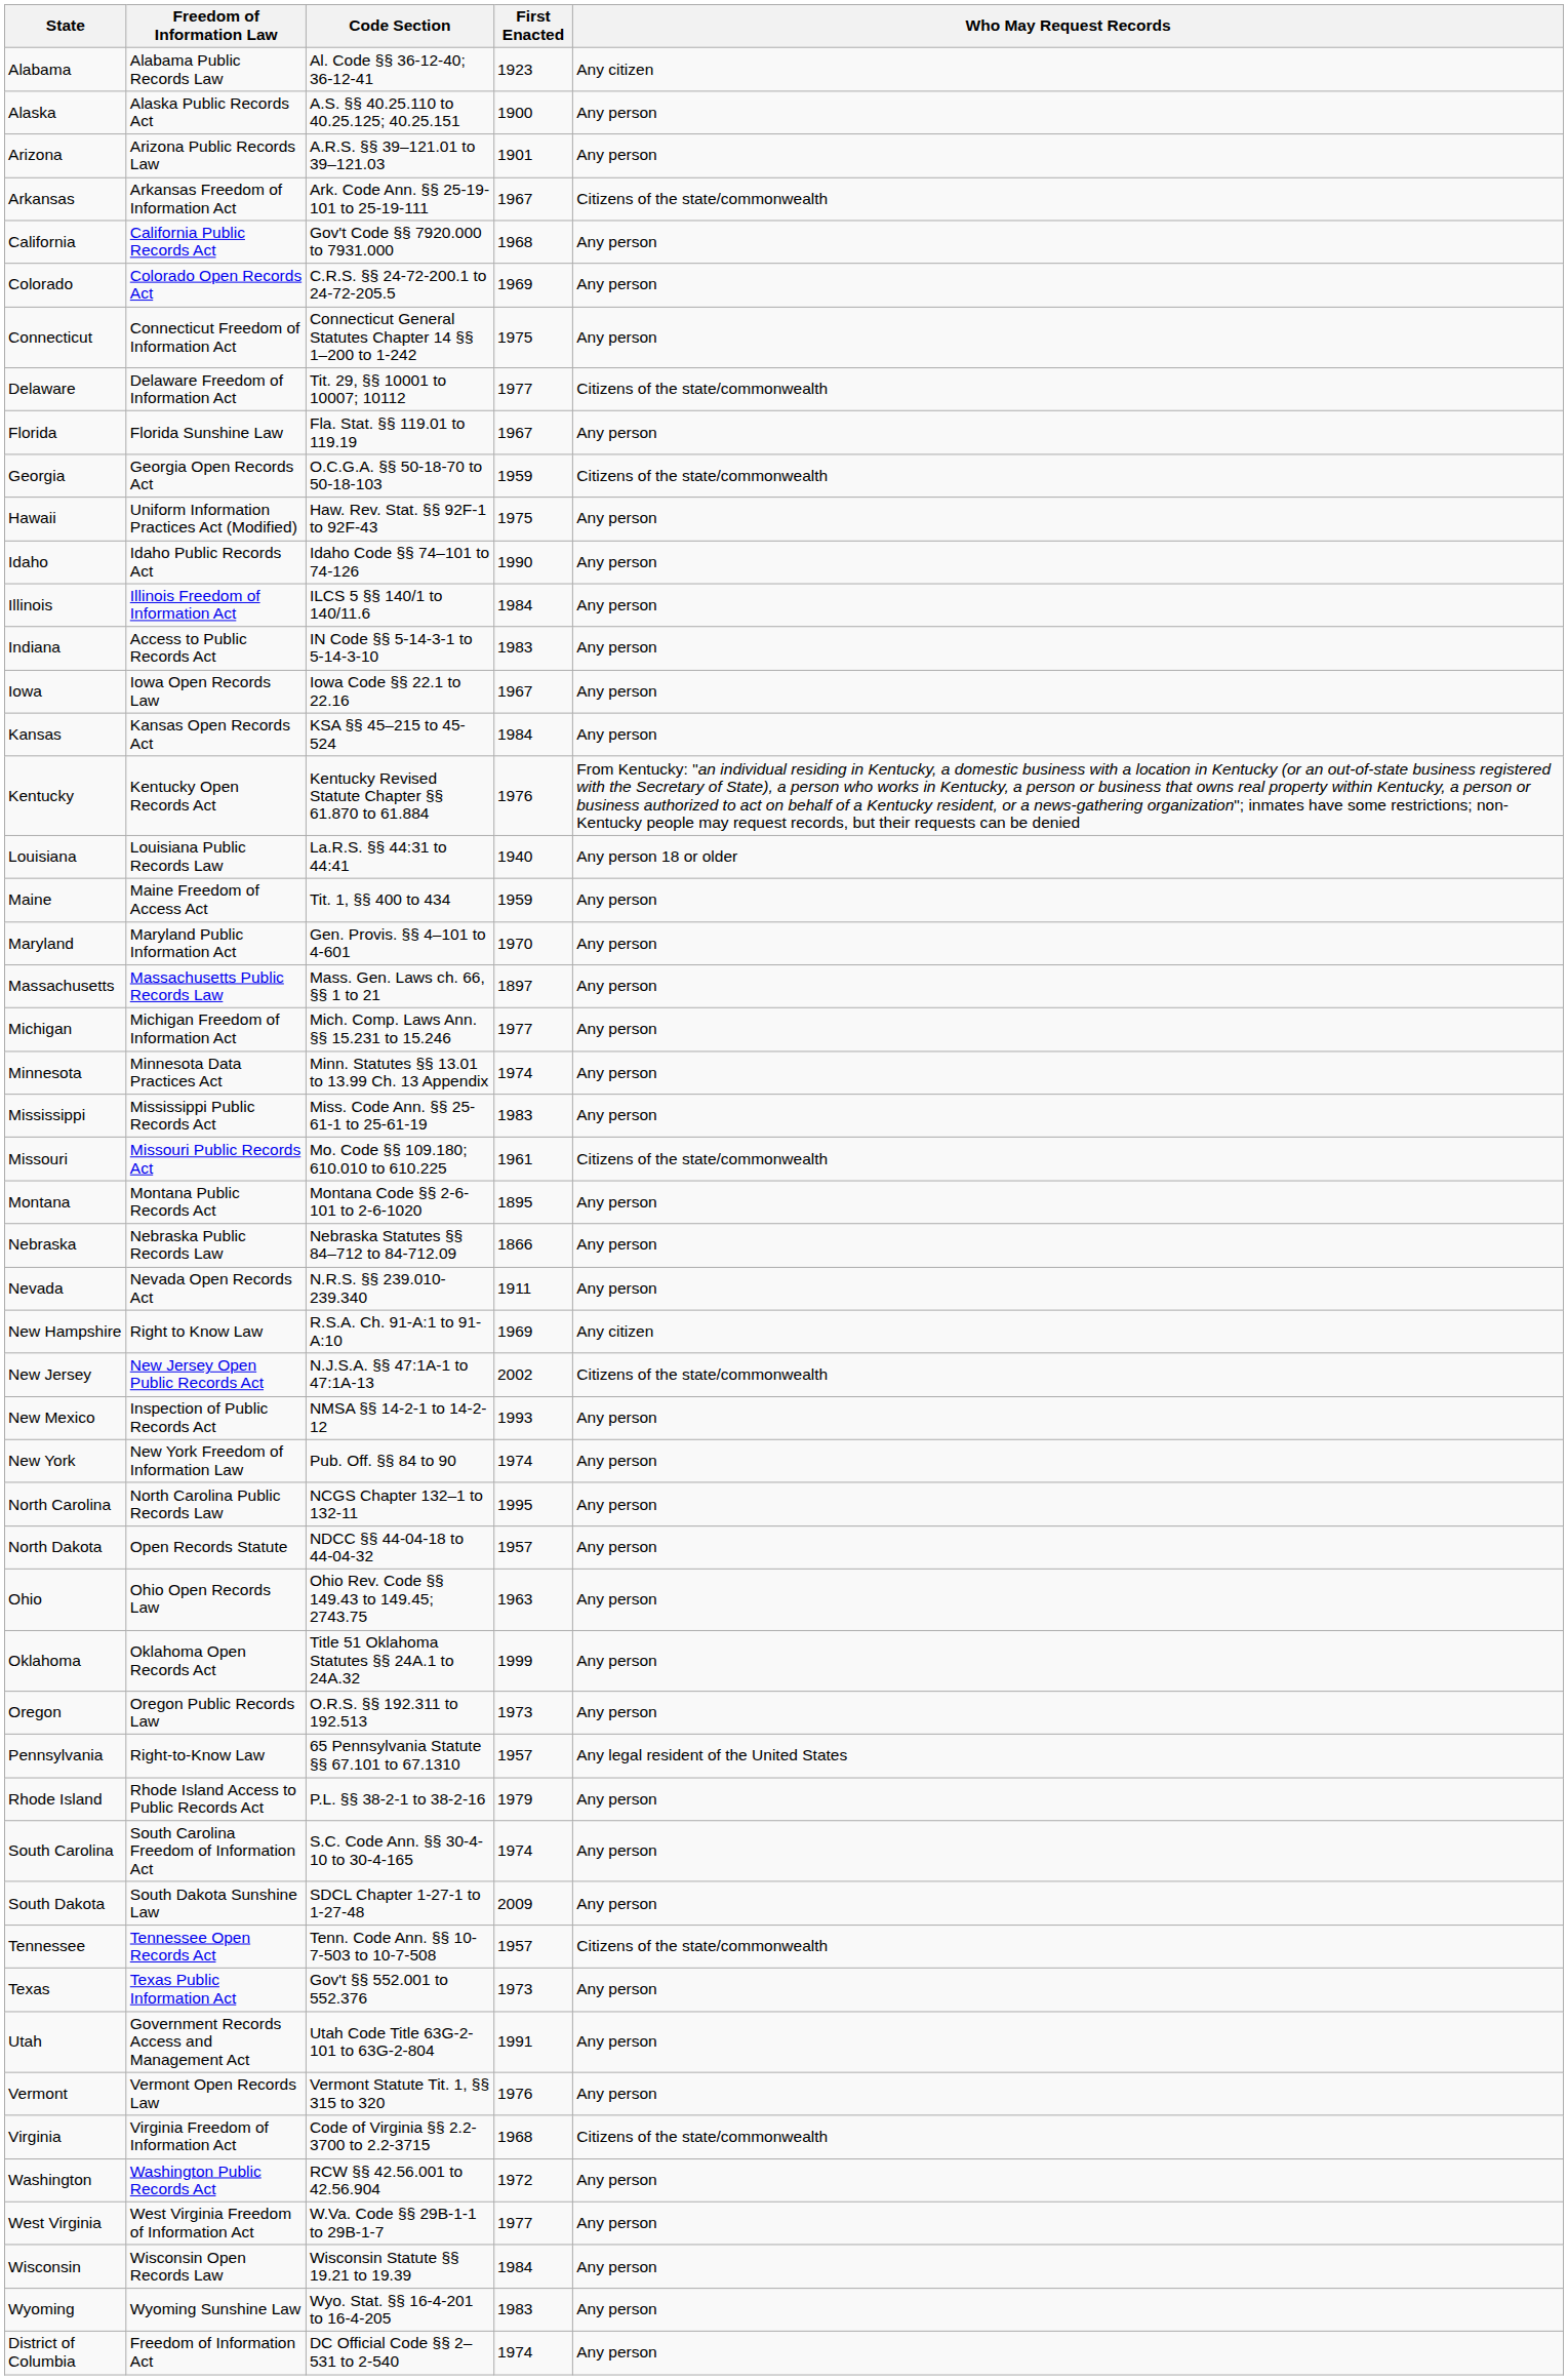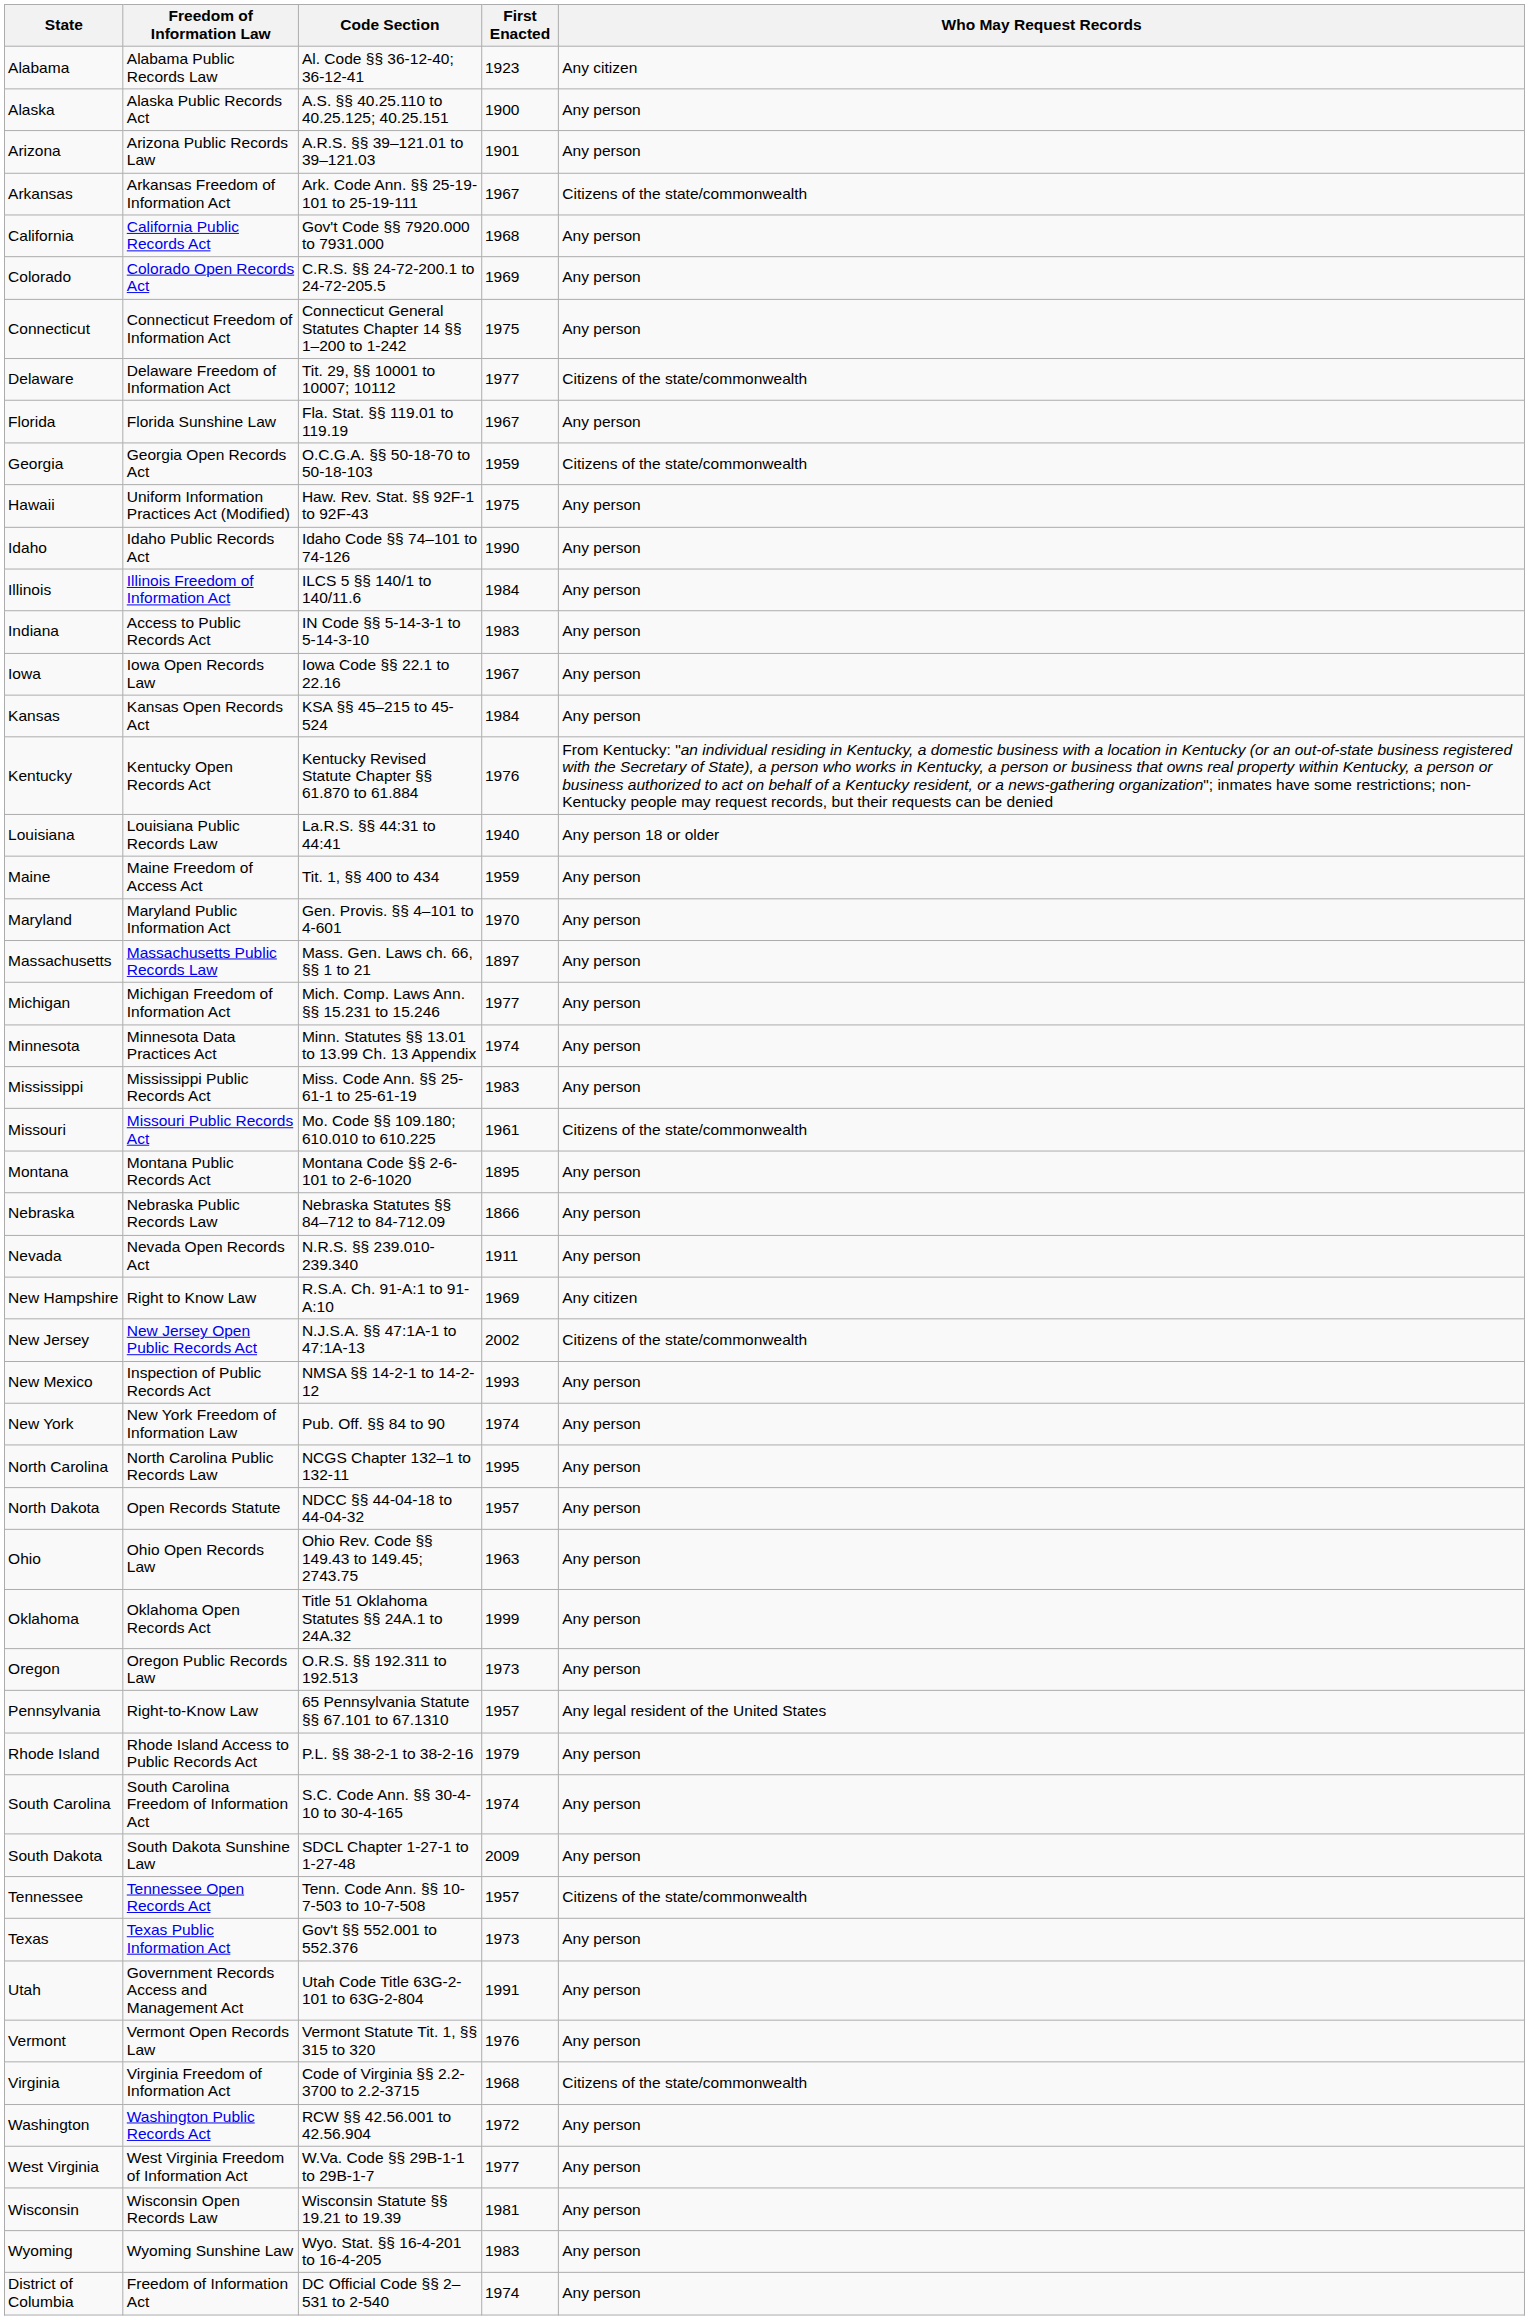 <table class="wikitable sortable">
 <tr>
 <th>State</th>
 <th>Freedom of Information Law</th>
 <th>Code Section</th>
 <th>First Enacted</th>
 <th>Who May Request Records</th>
 </tr>
 <tr>
 <td>Alabama</td>
 <td>Alabama Public Records Law</td>
 <td>Al. Code §§ 36-12-40; 36-12-41</td>
 <td>1923</td>
 <td>Any citizen</td>
 </tr>
 <tr>
 <td>Alaska</td>
 <td>Alaska Public Records Act</td>
 <td>A.S. §§ 40.25.110 to 40.25.125; 40.25.151</td>
 <td>1900</td>
 <td>Any person</td>
 </tr>
 <tr>
 <td>Arizona</td>
 <td>Arizona Public Records Law</td>
 <td>A.R.S. §§ 39–121.01 to 39–121.03</td>
 <td>1901</td>
 <td>Any person</td>
 </tr>
 <tr>
 <td>Arkansas</td>
 <td>Arkansas Freedom of Information Act</td>
 <td>Ark. Code Ann. §§ 25-19-101 to 25-19-111</td>
 <td>1967</td>
 <td>Citizens of the state/commonwealth</td>
 </tr>
 <tr>
 <td>California</td>
 <td><a href='#'>California Public Records Act</a></td>
 <td>Gov't Code §§ 7920.000 to 7931.000</td>
 <td>1968</td>
 <td>Any person</td>
 </tr>
 <tr>
 <td>Colorado</td>
 <td><a href='#'>Colorado Open Records Act</a></td>
 <td>C.R.S. §§ 24-72-200.1 to 24-72-205.5</td>
 <td>1969</td>
 <td>Any person</td>
 </tr>
 <tr>
 <td>Connecticut</td>
 <td>Connecticut Freedom of Information Act</td>
 <td>Connecticut General Statutes Chapter 14 §§ 1–200 to 1-242</td>
 <td>1975</td>
 <td>Any person</td>
 </tr>
 <tr>
 <td>Delaware</td>
 <td>Delaware Freedom of Information Act</td>
 <td>Tit. 29, §§ 10001 to 10007; 10112</td>
 <td>1977</td>
 <td>Citizens of the state/commonwealth</td>
 </tr>
 <tr>
 <td>Florida</td>
 <td>Florida Sunshine Law</td>
 <td>Fla. Stat. §§ 119.01 to 119.19</td>
 <td>1967</td>
 <td>Any person</td>
 </tr>
 <tr>
 <td>Georgia</td>
 <td>Georgia Open Records Act</td>
 <td>O.C.G.A. §§ 50-18-70 to 50-18-103</td>
 <td>1959</td>
 <td>Citizens of the state/commonwealth</td>
 </tr>
 <tr>
 <td>Hawaii</td>
 <td>Uniform Information Practices Act (Modified)</td>
 <td>Haw. Rev. Stat. §§ 92F-1 to 92F-43</td>
 <td>1975</td>
 <td>Any person</td>
 </tr>
 <tr>
 <td>Idaho</td>
 <td>Idaho Public Records Act</td>
 <td>Idaho Code §§ 74–101 to 74-126</td>
 <td>1990</td>
 <td>Any person</td>
 </tr>
 <tr>
 <td>Illinois</td>
 <td><a href='#'>Illinois Freedom of Information Act</a></td>
 <td>ILCS 5 §§ 140/1 to 140/11.6</td>
 <td>1984</td>
 <td>Any person</td>
 </tr>
 <tr>
 <td>Indiana</td>
 <td>Access to Public Records Act</td>
 <td>IN Code §§ 5-14-3-1 to 5-14-3-10</td>
 <td>1983</td>
 <td>Any person</td>
 </tr>
 <tr>
 <td>Iowa</td>
 <td>Iowa Open Records Law</td>
 <td>Iowa Code §§ 22.1 to 22.16</td>
 <td>1967</td>
 <td>Any person</td>
 </tr>
 <tr>
 <td>Kansas</td>
 <td>Kansas Open Records Act</td>
 <td>KSA §§ 45–215 to 45-524</td>
 <td>1984</td>
 <td>Any person</td>
 </tr>
 <tr>
 <td>Kentucky</td>
 <td>Kentucky Open Records Act</td>
 <td>Kentucky Revised Statute Chapter §§ 61.870 to 61.884</td>
 <td>1976</td>
 <td>From Kentucky: "<em>an individual residing in Kentucky, a domestic business with a location in Kentucky (or an out-of-state business registered with the Secretary of State), a person who works in Kentucky, a person or business that owns real property within Kentucky, a person or business authorized to act on behalf of a Kentucky resident, or a news-gathering organization</em>"; inmates have some restrictions; non-Kentucky people may request records, but their requests can be denied</td>
 </tr>
 <tr>
 <td>Louisiana</td>
 <td>Louisiana Public Records Law</td>
 <td>La.R.S. §§ 44:31 to 44:41</td>
 <td>1940</td>
 <td>Any person 18 or older</td>
 </tr>
 <tr>
 <td>Maine</td>
 <td>Maine Freedom of Access Act</td>
 <td>Tit. 1, §§ 400 to 434</td>
 <td>1959</td>
 <td>Any person</td>
 </tr>
 <tr>
 <td>Maryland</td>
 <td>Maryland Public Information Act</td>
 <td>Gen. Provis. §§ 4–101 to 4-601</td>
 <td>1970</td>
 <td>Any person</td>
 </tr>
 <tr>
 <td>Massachusetts</td>
 <td><a href='#'>Massachusetts Public Records Law</a></td>
 <td>Mass. Gen. Laws ch. 66, §§ 1 to 21</td>
 <td>1897</td>
 <td>Any person</td>
 </tr>
 <tr>
 <td>Michigan</td>
 <td>Michigan Freedom of Information Act</td>
 <td>Mich. Comp. Laws Ann. §§ 15.231 to 15.246</td>
 <td>1977</td>
 <td>Any person</td>
 </tr>
 <tr>
 <td>Minnesota</td>
 <td>Minnesota Data Practices Act</td>
 <td>Minn. Statutes §§ 13.01 to 13.99 Ch. 13 Appendix</td>
 <td>1974</td>
 <td>Any person</td>
 </tr>
 <tr>
 <td>Mississippi</td>
 <td>Mississippi Public Records Act</td>
 <td>Miss. Code Ann. §§ 25-61-1 to 25-61-19</td>
 <td>1983</td>
 <td>Any person</td>
 </tr>
 <tr>
 <td>Missouri</td>
 <td><a href='#'>Missouri Public Records Act</a></td>
 <td>Mo. Code §§ 109.180; 610.010 to 610.225</td>
 <td>1961</td>
 <td>Citizens of the state/commonwealth</td>
 </tr>
 <tr>
 <td>Montana</td>
 <td>Montana Public Records Act</td>
 <td>Montana Code §§ 2-6-101 to 2-6-1020</td>
 <td>1895</td>
 <td>Any person</td>
 </tr>
 <tr>
 <td>Nebraska</td>
 <td>Nebraska Public Records Law</td>
 <td>Nebraska Statutes §§ 84–712 to 84-712.09</td>
 <td>1866</td>
 <td>Any person</td>
 </tr>
 <tr>
 <td>Nevada</td>
 <td>Nevada Open Records Act</td>
 <td>N.R.S. §§ 239.010-239.340</td>
 <td>1911</td>
 <td>Any person</td>
 </tr>
 <tr>
 <td>New Hampshire</td>
 <td>Right to Know Law</td>
 <td>R.S.A. Ch. 91-A:1 to 91-A:10</td>
 <td>1969</td>
 <td>Any citizen</td>
 </tr>
 <tr>
 <td>New Jersey</td>
 <td><a href='#'>New Jersey Open Public Records Act</a></td>
 <td>N.J.S.A. §§ 47:1A-1 to 47:1A-13</td>
 <td>2002</td>
 <td>Citizens of the state/commonwealth</td>
 </tr>
 <tr>
 <td>New Mexico</td>
 <td>Inspection of Public Records Act</td>
 <td>NMSA §§ 14-2-1 to 14-2-12</td>
 <td>1993</td>
 <td>Any person</td>
 </tr>
 <tr>
 <td>New York</td>
 <td>New York Freedom of Information Law</td>
 <td>Pub. Off. §§ 84 to 90</td>
 <td>1974</td>
 <td>Any person</td>
 </tr>
 <tr>
 <td>North Carolina</td>
 <td>North Carolina Public Records Law</td>
 <td>NCGS Chapter 132–1 to 132-11</td>
 <td>1995</td>
 <td>Any person</td>
 </tr>
 <tr>
 <td>North Dakota</td>
 <td>Open Records Statute</td>
 <td>NDCC §§ 44-04-18 to 44-04-32</td>
 <td>1957</td>
 <td>Any person</td>
 </tr>
 <tr>
 <td>Ohio</td>
 <td>Ohio Open Records Law</td>
 <td>Ohio Rev. Code §§ 149.43 to 149.45; 2743.75</td>
 <td>1963</td>
 <td>Any person</td>
 </tr>
 <tr>
 <td>Oklahoma</td>
 <td>Oklahoma Open Records Act</td>
 <td>Title 51 Oklahoma Statutes §§ 24A.1 to 24A.32</td>
 <td>1999</td>
 <td>Any person</td>
 </tr>
 <tr>
 <td>Oregon</td>
 <td>Oregon Public Records Law</td>
 <td>O.R.S. §§ 192.311 to 192.513</td>
 <td>1973</td>
 <td>Any person</td>
 </tr>
 <tr>
 <td>Pennsylvania</td>
 <td>Right-to-Know Law</td>
 <td>65 Pennsylvania Statute §§ 67.101 to 67.1310</td>
 <td>1957</td>
 <td>Any legal resident of the United States</td>
 </tr>
 <tr>
 <td>Rhode Island</td>
 <td>Rhode Island Access to Public Records Act</td>
 <td>P.L. §§ 38-2-1 to 38-2-16</td>
 <td>1979</td>
 <td>Any person</td>
 </tr>
 <tr>
 <td>South Carolina</td>
 <td>South Carolina Freedom of Information Act</td>
 <td>S.C. Code Ann. §§ 30-4-10 to 30-4-165</td>
 <td>1974</td>
 <td>Any person</td>
 </tr>
 <tr>
 <td>South Dakota</td>
 <td>South Dakota Sunshine Law</td>
 <td>SDCL Chapter 1-27-1 to 1-27-48</td>
 <td>2009</td>
 <td>Any person</td>
 </tr>
 <tr>
 <td>Tennessee</td>
 <td><a href='#'>Tennessee Open Records Act</a></td>
 <td>Tenn. Code Ann. §§ 10-7-503 to 10-7-508</td>
 <td>1957</td>
 <td>Citizens of the state/commonwealth</td>
 </tr>
 <tr>
 <td>Texas</td>
 <td><a href='#'>Texas Public Information Act</a></td>
 <td>Gov't §§ 552.001 to 552.376</td>
 <td>1973</td>
 <td>Any person</td>
 </tr>
 <tr>
 <td>Utah</td>
 <td>Government Records Access and Management Act</td>
 <td>Utah Code Title 63G-2-101 to 63G-2-804</td>
 <td>1991</td>
 <td>Any person</td>
 </tr>
 <tr>
 <td>Vermont</td>
 <td>Vermont Open Records Law</td>
 <td>Vermont Statute Tit. 1, §§ 315 to 320</td>
 <td>1976</td>
 <td>Any person</td>
 </tr>
 <tr>
 <td>Virginia</td>
 <td>Virginia Freedom of Information Act</td>
 <td>Code of Virginia §§ 2.2-3700 to 2.2-3715</td>
 <td>1968</td>
 <td>Citizens of the state/commonwealth</td>
 </tr>
 <tr>
 <td>Washington</td>
 <td><a href='#'>Washington Public Records Act</a></td>
 <td>RCW §§ 42.56.001 to 42.56.904</td>
 <td>1972</td>
 <td>Any person</td>
 </tr>
 <tr>
 <td>West Virginia</td>
 <td>West Virginia Freedom of Information Act</td>
 <td>W.Va. Code §§ 29B-1-1 to 29B-1-7</td>
 <td>1977</td>
 <td>Any person</td>
 </tr>
 <tr>
 <td>Wisconsin</td>
 <td>Wisconsin Open Records Law</td>
 <td>Wisconsin Statute §§ 19.21 to 19.39</td>
-<td>1984</td>
+<td>1981</td>
 <td>Any person</td>
 </tr>
 <tr>
 <td>Wyoming</td>
 <td>Wyoming Sunshine Law</td>
 <td>Wyo. Stat. §§ 16-4-201 to 16-4-205</td>
 <td>1983</td>
 <td>Any person</td>
 </tr>
 <tr>
 <td>District of Columbia</td>
 <td>Freedom of Information Act</td>
 <td>DC Official Code §§ 2–531 to 2-540</td>
 <td>1974</td>
 <td>Any person</td>
 </tr>
 </table>
